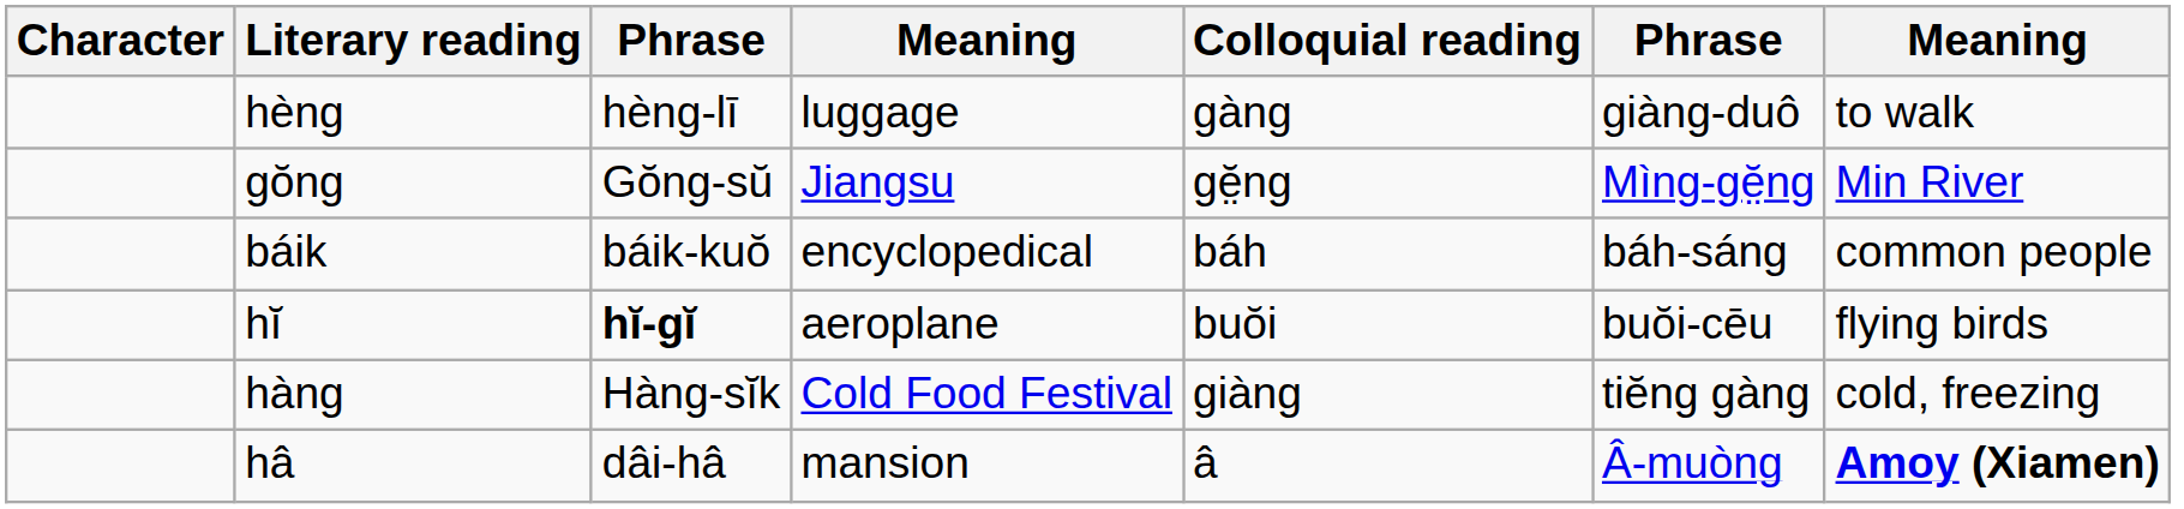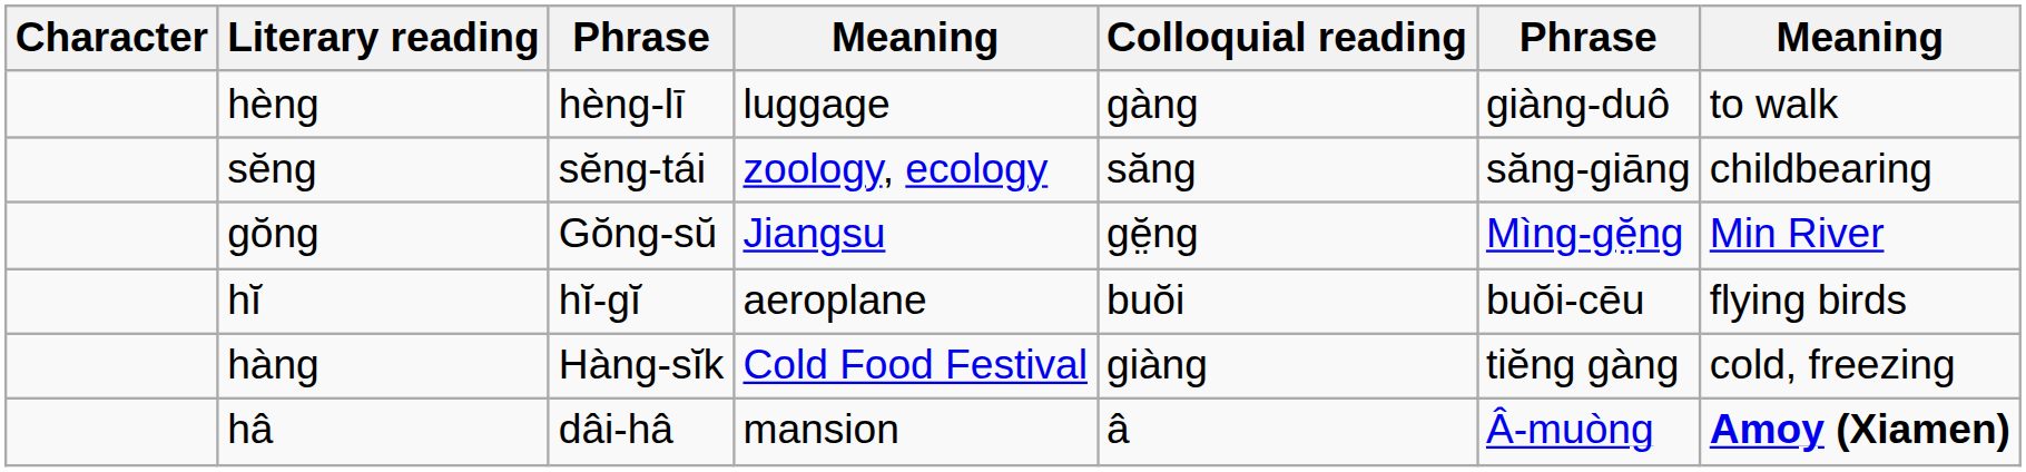 <table class="wikitable">
 <tr>
 <th bgcolor="#ABCDEF">Character</th>
 <th bgcolor="#ABCDEF">Literary reading</th>
 <th bgcolor="#ABCDEF">Phrase</th>
 <th bgcolor="#ABCDEF">Meaning</th>
 <th bgcolor="#ABCDEF">Colloquial reading</th>
 <th bgcolor="#ABCDEF">Phrase</th>
 <th bgcolor="#ABCDEF">Meaning</th>
 </tr>
 <tr>
 <td></td>
 <td>hèng </td>
 <td> hèng-lī</td>
 <td>luggage</td>
 <td>gàng </td>
 <td> giàng-duô</td>
 <td>to walk</td>
 </tr>
 <tr>
 <td></td>
+<td>sĕng </td>
+<td> sĕng-tái</td>
+<td><a href='#'>zoology</a>, <a href='#'>ecology</a></td>
+<td>săng </td>
+<td> săng-giāng</td>
+<td>childbearing</td>
+</tr>
+<tr>
+<td></td>
 <td>gŏng </td>
 <td> Gŏng-sŭ</td>
 <td><a href='#'>Jiangsu</a></td>
 <td>gĕ̤ng </td>
 <td> <a href='#'>Mìng-gĕ̤ng</a></td>
 <td><a href='#'>Min River</a></td>
 </tr>
 <tr>
 <td></td>
-<td>báik </td>
-<td> báik-kuŏ</td>
-<td>encyclopedical</td>
-<td>báh </td>
-<td> báh-sáng</td>
-<td>common people</td>
-</tr>
-<tr>
-<td></td>
 <td>hĭ </td>
-<td><strong> hĭ-gĭ</strong></td>
+<td> hĭ-gĭ</td>
 <td>aeroplane</td>
 <td>buŏi </td>
 <td> buŏi-cēu</td>
 <td>flying birds</td>
 </tr>
 <tr>
 <td></td>
 <td>hàng </td>
 <td> Hàng-sĭk</td>
 <td><a href='#'>Cold Food Festival</a></td>
 <td>giàng </td>
 <td> tiĕng gàng</td>
 <td>cold, freezing</td>
 </tr>
 <tr>
 <td></td>
 <td>hâ </td>
 <td> dâi-hâ</td>
 <td>mansion</td>
 <td>â </td>
 <td> <a href='#'>Â-muòng</a></td>
 <td><strong><a href='#'>Amoy</a> (Xiamen)</strong></td>
 </tr>
 </table>
